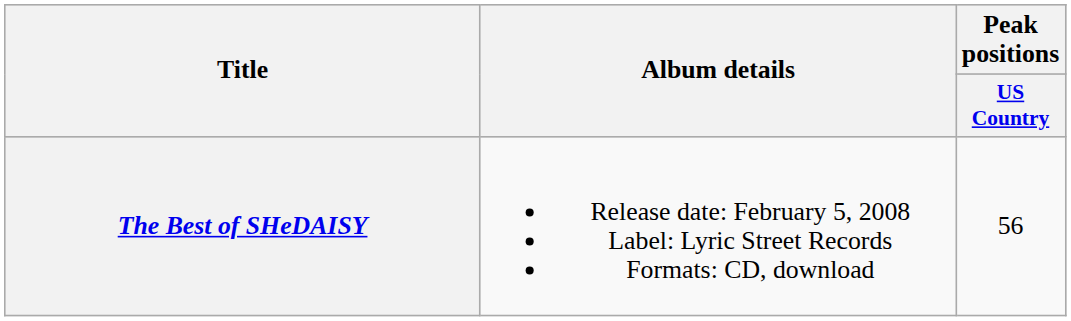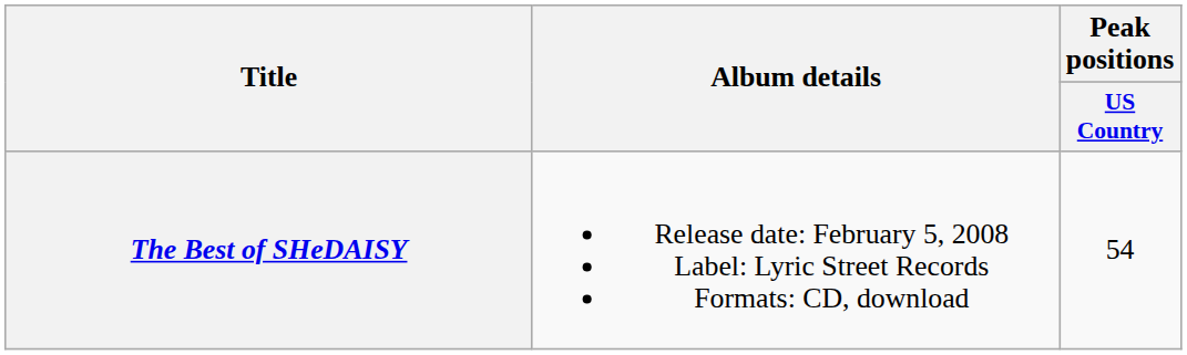 <table class="wikitable plainrowheaders" style="text-align:center;">
 <tr>
 <th rowspan="2" style="width:18em;">Title</th>
 <th rowspan="2" style="width:18em;">Album details</th>
 <th>Peak positions</th>
 </tr>
 <tr style="font-size:smaller;">
 <th width="60"><a href='#'>US Country</a><br></th>
 </tr>
 <tr>
 <th scope="row"><em><a href='#'>The Best of SHeDAISY</a></em></th>
 <td><br><ul><li>Release date: February 5, 2008</li><li>Label: Lyric Street Records</li><li>Formats: CD, download</li></ul></td>
-<td>56</td>
+<td>54</td>
 </tr>
 </table>
